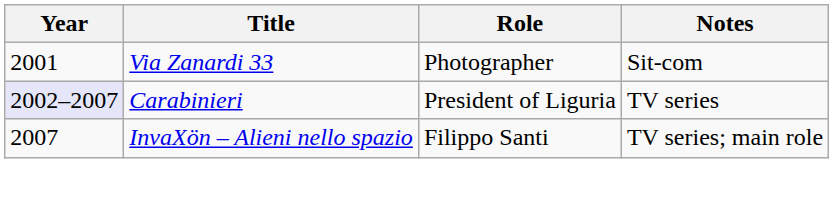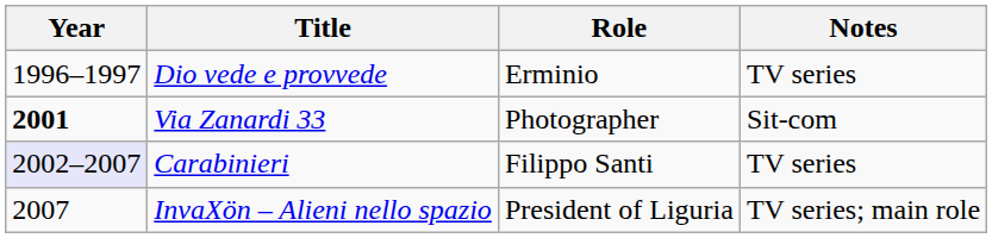 <table class="wikitable sortable">
 <tr>
 <th>Year</th>
 <th>Title</th>
 <th>Role</th>
 <th class="unsortable">Notes</th>
 </tr>
 <tr>
-<td>2001</td>
+<td>1996–1997</td>
+<td><em><a href='#'>Dio vede e provvede</a></em></td>
+<td>Erminio</td>
+<td>TV series</td>
+</tr>
+<tr>
+<td><strong>2001</strong></td>
 <td><em><a href='#'>Via Zanardi 33</a></em></td>
 <td>Photographer</td>
 <td>Sit-com</td>
 </tr>
 <tr>
 <td style="background: lavender;">2002–2007</td>
 <td><em><a href='#'>Carabinieri</a></em></td>
-<td>President of Liguria</td>
+<td>Filippo Santi</td>
 <td>TV series</td>
 </tr>
 <tr>
 <td>2007</td>
 <td><em><a href='#'>InvaXön – Alieni nello spazio</a></em></td>
-<td>Filippo Santi</td>
+<td>President of Liguria</td>
 <td>TV series; main role</td>
 </tr>
 </table>
